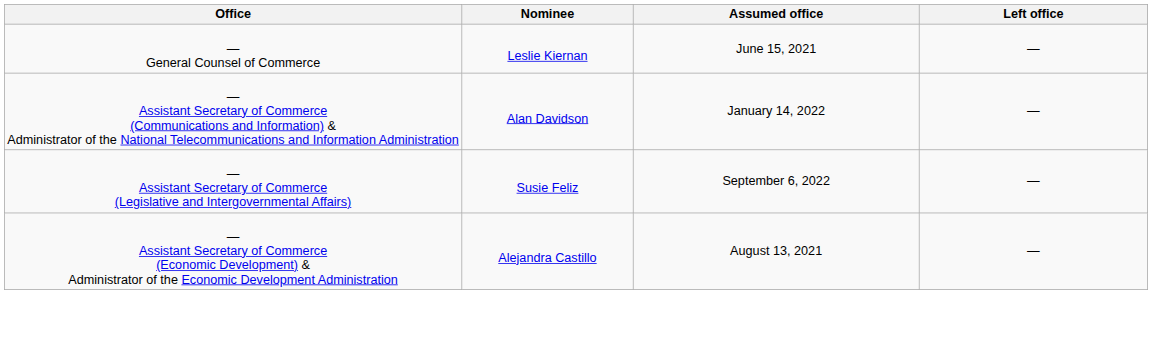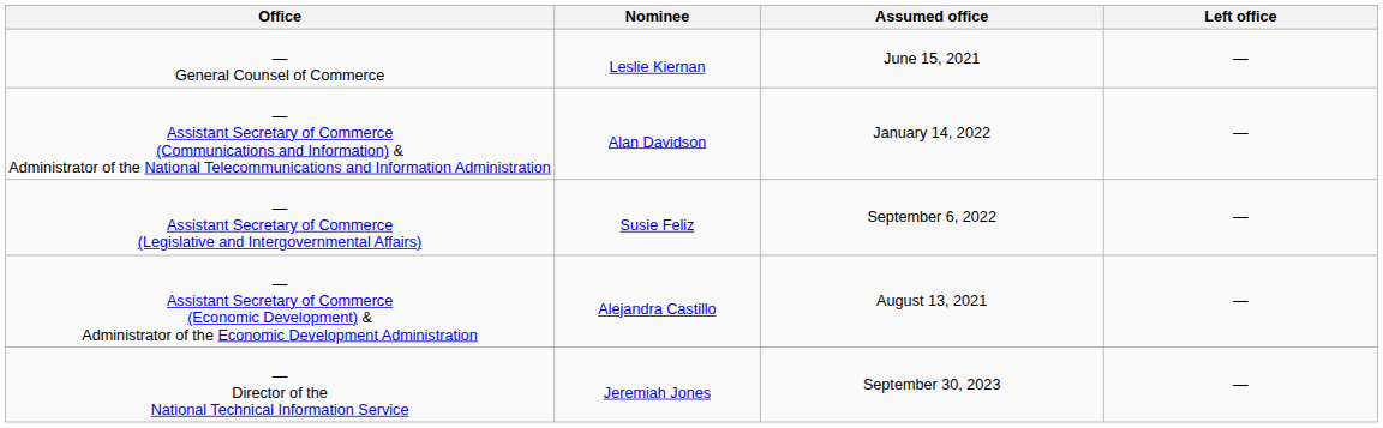 <table class="wikitable sortable" style="text-align:center">
 <tr>
 <th style="width:40%;">Office</th>
 <th style="width:15%;">Nominee</th>
 <th style="width:25%;" data-sort-type="date">Assumed office</th>
 <th style="width:20%;" data-sort-type="date">Left office</th>
 </tr>
 <tr>
 <td><br>—<br>General Counsel of Commerce</td>
 <td><br><a href='#'>Leslie Kiernan</a></td>
 <td data-sort-value="June 15, 2021">June 15, 2021<br></td>
 <td>—</td>
 </tr>
 <tr>
 <td><br>—<br><a href='#'>Assistant Secretary of Commerce<br>(Communications and Information)</a> &<br>Administrator of the <a href='#'>National Telecommunications and Information Administration</a></td>
 <td><br><a href='#'>Alan Davidson</a></td>
 <td data-sort-value="January 14, 2022">January 14, 2022<br></td>
 <td>—</td>
 </tr>
 <tr>
 <td><br>—<br><a href='#'>Assistant Secretary of Commerce<br>(Legislative and Intergovernmental Affairs)</a></td>
 <td><br><a href='#'>Susie Feliz</a></td>
 <td data-sort-value="September 6, 2022">September 6, 2022<br></td>
 <td>—</td>
 </tr>
 <tr>
 <td><br>—<br><a href='#'>Assistant Secretary of Commerce<br>(Economic Development)</a> &<br>Administrator of the <a href='#'>Economic Development Administration</a></td>
 <td><br><a href='#'>Alejandra Castillo</a></td>
 <td data-sort-value="August 13, 2021">August 13, 2021<br></td>
 <td>—</td>
 </tr>
+<tr>
+<td><br>—<br>Director of the<br><a href='#'>National Technical Information Service</a></td>
+<td><br><a href='#'>Jeremiah Jones</a></td>
+<td>September 30, 2023</td>
+<td>—</td>
+</tr>
 </table>
